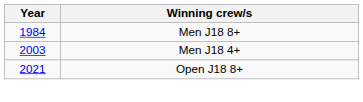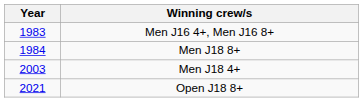 <table class="wikitable" style="text-align:center">
 <tr>
 <th width=70>Year</th>
 <th width=400>Winning crew/s</th>
+</tr>
+<tr>
+<td><a href='#'>1983</a></td>
+<td>Men J16 4+, Men J16 8+</td>
 </tr>
 <tr>
 <td><a href='#'>1984</a></td>
 <td>Men J18 8+</td>
 </tr>
 <tr>
 <td><a href='#'>2003</a></td>
 <td>Men J18 4+ </td>
 </tr>
 <tr>
 <td><a href='#'>2021</a></td>
 <td>Open J18 8+ </td>
 </tr>
 </table>
